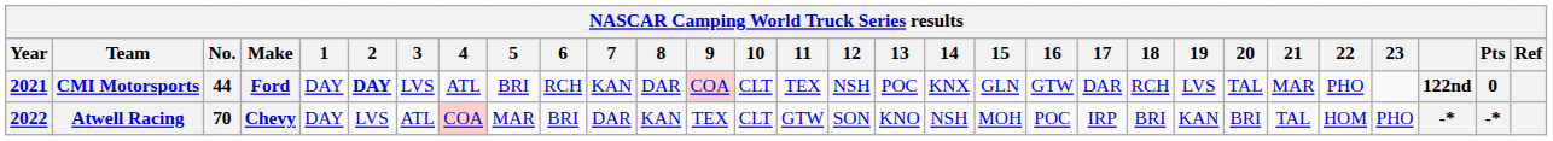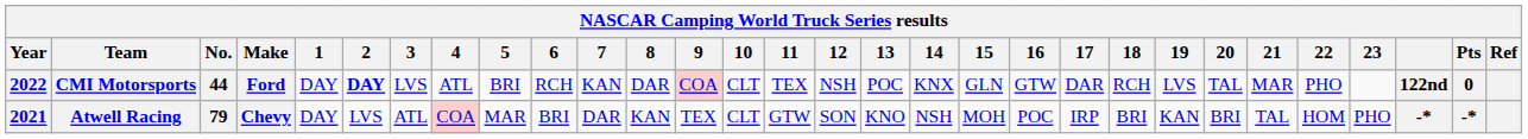 <table class="wikitable" style="text-align:center; font-size:75%">
 <tr>
 <th colspan=30><a href='#'>NASCAR Camping World Truck Series</a> results</th>
 </tr>
 <tr>
 <th>Year</th>
 <th>Team</th>
 <th>No.</th>
 <th>Make</th>
 <th>1</th>
 <th>2</th>
 <th>3</th>
 <th>4</th>
 <th>5</th>
 <th>6</th>
 <th>7</th>
 <th>8</th>
 <th>9</th>
 <th>10</th>
 <th>11</th>
 <th>12</th>
 <th>13</th>
 <th>14</th>
 <th>15</th>
 <th>16</th>
 <th>17</th>
 <th>18</th>
 <th>19</th>
 <th>20</th>
 <th>21</th>
 <th>22</th>
 <th>23</th>
 <th></th>
 <th>Pts</th>
 <th>Ref</th>
 </tr>
 <tr>
-<th><a href='#'>2021</a></th>
+<th><a href='#'>2022</a></th>
 <th><a href='#'>CMI Motorsports</a></th>
 <th>44</th>
 <th><a href='#'>Ford</a></th>
 <td><a href='#'>DAY</a></td>
 <td><strong><a href='#'>DAY</a></strong></td>
 <td><a href='#'>LVS</a></td>
 <td><a href='#'>ATL</a></td>
 <td><a href='#'>BRI</a></td>
 <td><a href='#'>RCH</a></td>
 <td><a href='#'>KAN</a></td>
 <td><a href='#'>DAR</a></td>
 <td style="background:#FFCFCF;"><a href='#'>COA</a><br></td>
 <td><a href='#'>CLT</a></td>
 <td><a href='#'>TEX</a></td>
 <td><a href='#'>NSH</a></td>
 <td><a href='#'>POC</a></td>
 <td><a href='#'>KNX</a></td>
 <td><a href='#'>GLN</a></td>
 <td><a href='#'>GTW</a></td>
 <td><a href='#'>DAR</a></td>
 <td><a href='#'>RCH</a></td>
 <td><a href='#'>LVS</a></td>
 <td><a href='#'>TAL</a></td>
 <td><a href='#'>MAR</a></td>
 <td><a href='#'>PHO</a></td>
 <td></td>
 <th>122nd</th>
 <th>0</th>
 <th></th>
 </tr>
 <tr>
-<th><a href='#'>2022</a></th>
+<th><a href='#'>2021</a></th>
 <th><a href='#'>Atwell Racing</a></th>
-<th>70</th>
+<th>79</th>
 <th><a href='#'>Chevy</a></th>
 <td><a href='#'>DAY</a></td>
 <td><a href='#'>LVS</a></td>
 <td><a href='#'>ATL</a></td>
 <td style="background:#FFCFCF;"><a href='#'>COA</a><br></td>
 <td><a href='#'>MAR</a></td>
 <td><a href='#'>BRI</a></td>
 <td><a href='#'>DAR</a></td>
 <td><a href='#'>KAN</a></td>
 <td><a href='#'>TEX</a></td>
 <td><a href='#'>CLT</a></td>
 <td><a href='#'>GTW</a></td>
 <td><a href='#'>SON</a></td>
 <td><a href='#'>KNO</a></td>
 <td><a href='#'>NSH</a></td>
 <td><a href='#'>MOH</a></td>
 <td><a href='#'>POC</a></td>
 <td><a href='#'>IRP</a></td>
 <td><a href='#'>BRI</a></td>
 <td><a href='#'>KAN</a></td>
 <td><a href='#'>BRI</a></td>
 <td><a href='#'>TAL</a></td>
 <td><a href='#'>HOM</a></td>
 <td><a href='#'>PHO</a></td>
 <th>-*</th>
 <th>-*</th>
 <th></th>
 </tr>
 </table>
